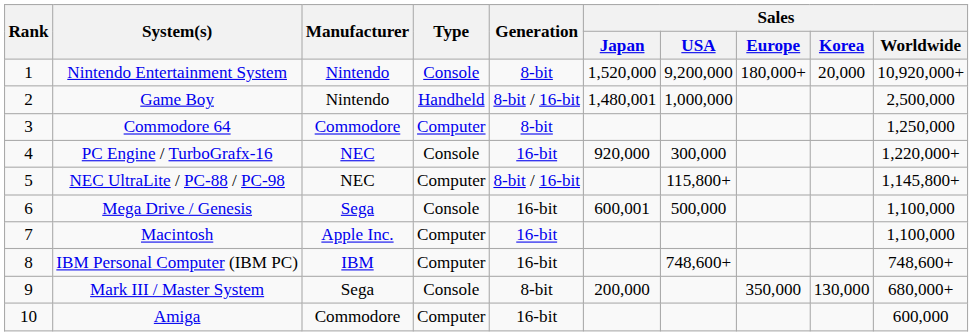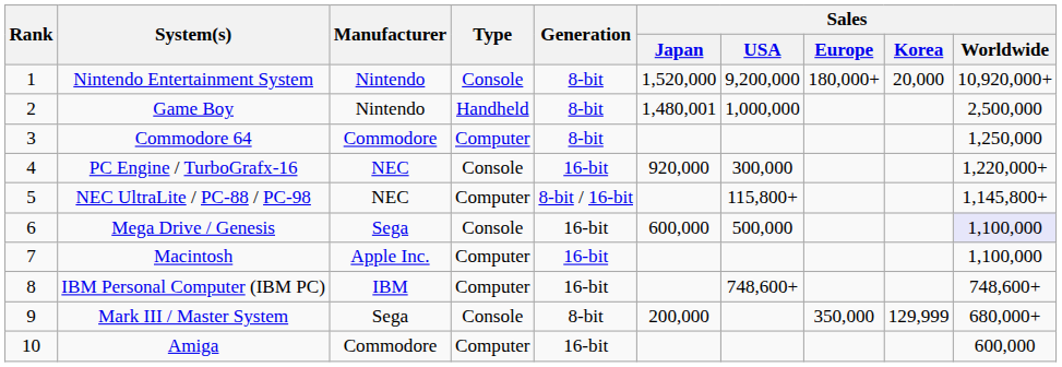 <table class="wikitable sortable" style="text-align:center">
 <tr>
 <th rowspan="2">Rank</th>
 <th rowspan="2">System(s)</th>
 <th rowspan="2">Manufacturer</th>
 <th rowspan="2">Type</th>
 <th rowspan="2">Generation</th>
 <th colspan="5">Sales</th>
 </tr>
 <tr>
 <th><a href='#'>Japan</a></th>
 <th><a href='#'>USA</a></th>
 <th><a href='#'>Europe</a></th>
 <th><a href='#'>Korea</a></th>
 <th>Worldwide</th>
 </tr>
 <tr>
 <td>1</td>
 <td><a href='#'>Nintendo Entertainment System</a></td>
 <td><a href='#'>Nintendo</a></td>
 <td><a href='#'>Console</a></td>
 <td><a href='#'>8-bit</a></td>
 <td>1,520,000</td>
 <td>9,200,000</td>
 <td>180,000+</td>
 <td>20,000</td>
 <td>10,920,000+</td>
 </tr>
 <tr>
 <td>2</td>
 <td><a href='#'>Game Boy</a></td>
 <td>Nintendo</td>
 <td><a href='#'>Handheld</a></td>
-<td><a href='#'>8-bit</a> / <a href='#'>16-bit</a></td>
+<td><a href='#'>8-bit</a></td>
 <td>1,480,001</td>
 <td>1,000,000</td>
 <td></td>
 <td></td>
 <td>2,500,000</td>
 </tr>
 <tr>
 <td>3</td>
 <td><a href='#'>Commodore 64</a></td>
 <td><a href='#'>Commodore</a></td>
 <td><a href='#'>Computer</a></td>
 <td><a href='#'>8-bit</a></td>
 <td></td>
 <td></td>
 <td></td>
 <td></td>
 <td>1,250,000</td>
 </tr>
 <tr>
 <td>4</td>
 <td><a href='#'>PC Engine</a> / <a href='#'>TurboGrafx-16</a></td>
 <td><a href='#'>NEC</a></td>
 <td>Console</td>
 <td><a href='#'>16-bit</a></td>
 <td>920,000</td>
 <td>300,000</td>
 <td></td>
 <td></td>
 <td>1,220,000+</td>
 </tr>
 <tr>
 <td>5</td>
 <td><a href='#'>NEC UltraLite</a> / <a href='#'>PC-88</a> / <a href='#'>PC-98</a></td>
 <td>NEC</td>
 <td>Computer</td>
 <td><a href='#'>8-bit</a> / <a href='#'>16-bit</a></td>
 <td></td>
 <td>115,800+</td>
 <td></td>
 <td></td>
 <td>1,145,800+</td>
 </tr>
 <tr>
 <td>6</td>
 <td><a href='#'>Mega Drive / Genesis</a></td>
 <td><a href='#'>Sega</a></td>
 <td>Console</td>
 <td>16-bit</td>
-<td>600,001</td>
+<td>600,000</td>
 <td>500,000</td>
 <td></td>
 <td></td>
-<td>1,100,000</td>
+<td style="background: lavender;">1,100,000</td>
 </tr>
 <tr>
 <td>7</td>
 <td><a href='#'>Macintosh</a></td>
 <td><a href='#'>Apple Inc.</a></td>
 <td>Computer</td>
 <td><a href='#'>16-bit</a></td>
 <td></td>
 <td></td>
 <td></td>
 <td></td>
 <td>1,100,000</td>
 </tr>
 <tr>
 <td>8</td>
 <td><a href='#'>IBM Personal Computer</a> (IBM PC)</td>
 <td><a href='#'>IBM</a></td>
 <td>Computer</td>
 <td>16-bit</td>
 <td></td>
 <td>748,600+</td>
 <td></td>
 <td></td>
 <td>748,600+</td>
 </tr>
 <tr>
 <td>9</td>
 <td><a href='#'>Mark III / Master System</a></td>
 <td>Sega</td>
 <td>Console</td>
 <td>8-bit</td>
 <td>200,000</td>
 <td></td>
 <td>350,000</td>
-<td>130,000</td>
+<td>129,999</td>
 <td>680,000+</td>
 </tr>
 <tr>
 <td>10</td>
 <td><a href='#'>Amiga</a></td>
 <td>Commodore</td>
 <td>Computer</td>
 <td>16-bit</td>
 <td></td>
 <td></td>
 <td></td>
 <td></td>
 <td>600,000</td>
 </tr>
 </table>
